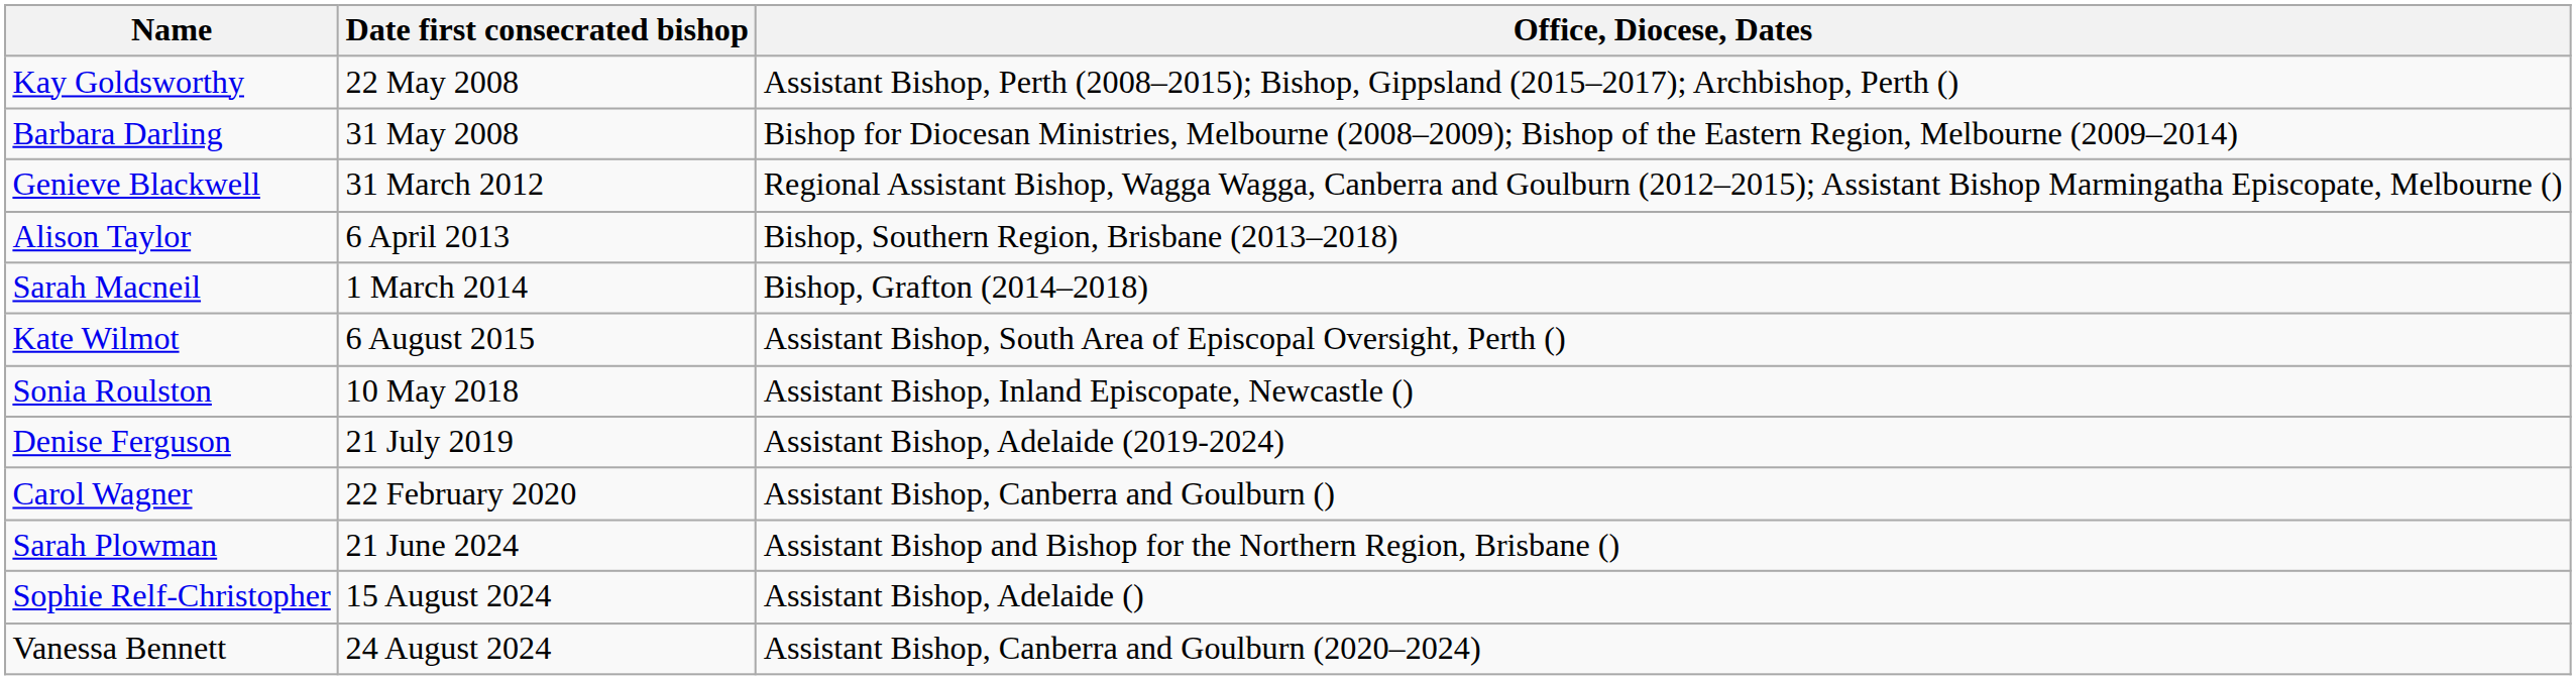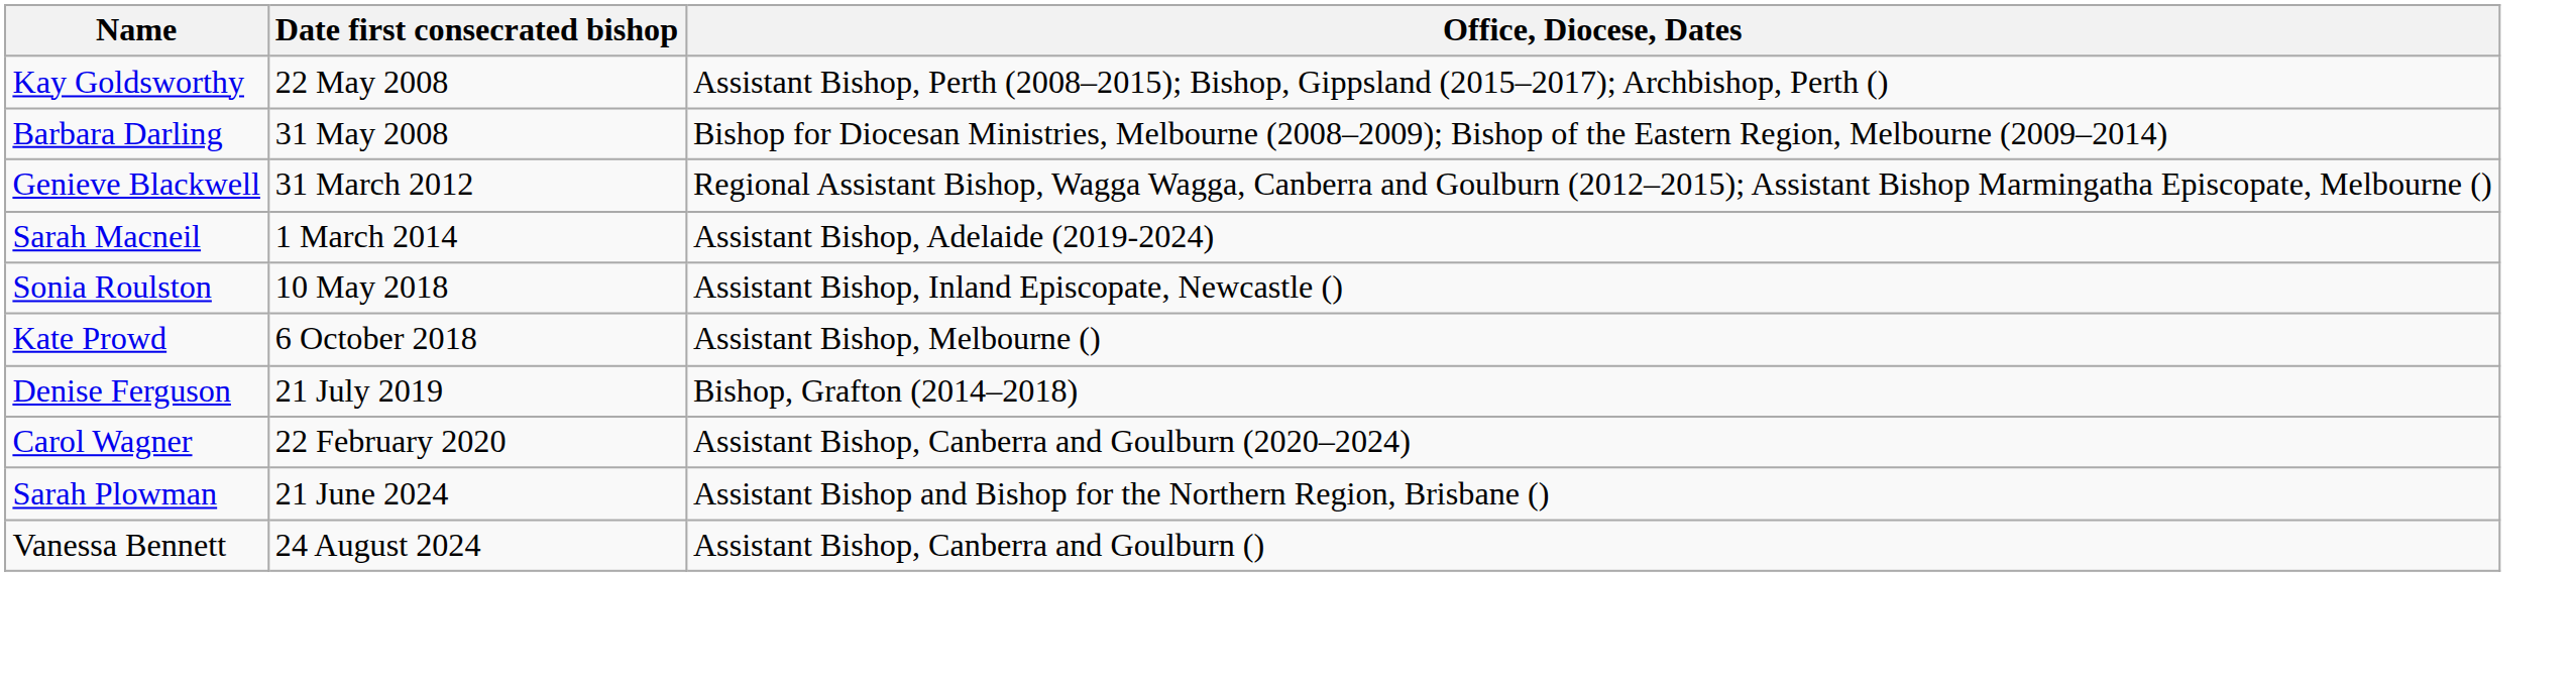 <table class="wikitable">
 <tr>
 <th>Name</th>
 <th>Date first consecrated bishop</th>
 <th>Office, Diocese, Dates</th>
 </tr>
 <tr>
 <td><a href='#'>Kay Goldsworthy</a></td>
 <td>22 May 2008</td>
 <td>Assistant Bishop, Perth (2008–2015); Bishop, Gippsland (2015–2017); Archbishop, Perth ()</td>
 </tr>
 <tr>
 <td><a href='#'>Barbara Darling</a></td>
 <td>31 May 2008</td>
 <td>Bishop for Diocesan Ministries, Melbourne (2008–2009); Bishop of the Eastern Region, Melbourne (2009–2014)</td>
 </tr>
 <tr>
 <td><a href='#'>Genieve Blackwell</a></td>
 <td>31 March 2012</td>
 <td>Regional Assistant Bishop, Wagga Wagga, Canberra and Goulburn (2012–2015); Assistant Bishop Marmingatha Episcopate, Melbourne ()</td>
 </tr>
 <tr>
-<td><a href='#'>Alison Taylor</a></td>
-<td>6 April 2013</td>
-<td>Bishop, Southern Region, Brisbane (2013–2018)</td>
-</tr>
-<tr>
 <td><a href='#'>Sarah Macneil</a></td>
 <td>1 March 2014</td>
-<td>Bishop, Grafton (2014–2018)</td>
-</tr>
-<tr>
-<td><a href='#'>Kate Wilmot</a></td>
-<td>6 August 2015</td>
-<td>Assistant Bishop, South Area of Episcopal Oversight, Perth ()</td>
+<td>Assistant Bishop, Adelaide (2019-2024)</td>
 </tr>
 <tr>
 <td><a href='#'>Sonia Roulston</a></td>
 <td>10 May 2018</td>
 <td>Assistant Bishop, Inland Episcopate, Newcastle ()</td>
 </tr>
 <tr>
+<td><a href='#'>Kate Prowd</a></td>
+<td>6 October 2018</td>
+<td>Assistant Bishop, Melbourne ()</td>
+</tr>
+<tr>
 <td><a href='#'>Denise Ferguson</a></td>
 <td>21 July 2019</td>
-<td>Assistant Bishop, Adelaide (2019-2024)</td>
+<td>Bishop, Grafton (2014–2018)</td>
 </tr>
 <tr>
 <td><a href='#'>Carol Wagner</a></td>
 <td>22 February 2020</td>
-<td>Assistant Bishop, Canberra and Goulburn ()</td>
+<td>Assistant Bishop, Canberra and Goulburn (2020–2024)</td>
 </tr>
 <tr>
 <td><a href='#'>Sarah Plowman</a></td>
 <td>21 June 2024</td>
 <td>Assistant Bishop and Bishop for the Northern Region, Brisbane ()</td>
 </tr>
 <tr>
-<td><a href='#'>Sophie Relf-Christopher</a></td>
-<td>15 August 2024</td>
-<td>Assistant Bishop, Adelaide ()</td>
-</tr>
-<tr>
 <td>Vanessa Bennett </td>
 <td>24 August 2024 </td>
-<td>Assistant Bishop, Canberra and Goulburn (2020–2024)</td>
+<td>Assistant Bishop, Canberra and Goulburn ()</td>
 </tr>
 </table>
